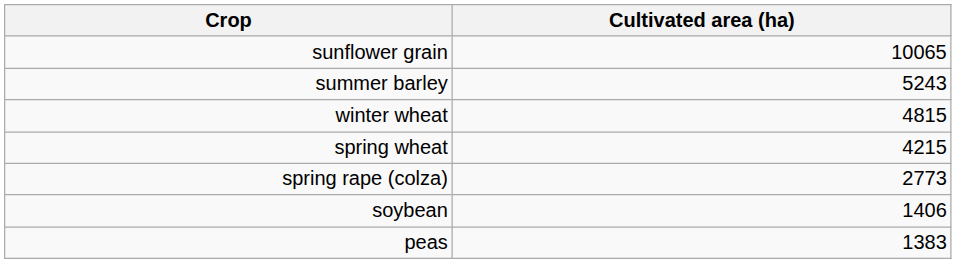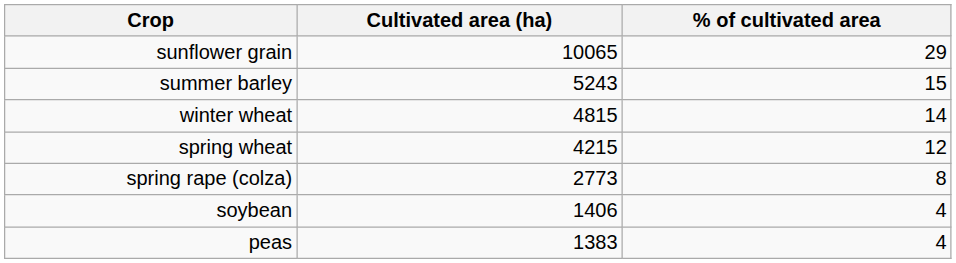 <table class="wikitable" style="width: 60%; height: 200px;text-align:right">
 <tr>
 <th>Crop</th>
 <th>Cultivated area (ha)</th>
+<th>% of cultivated area</th>
 </tr>
 <tr>
 <td>sunflower grain</td>
 <td>10065</td>
+<td>29</td>
 </tr>
 <tr>
 <td>summer barley</td>
 <td>5243</td>
+<td>15</td>
 </tr>
 <tr>
 <td>winter wheat</td>
 <td>4815</td>
+<td>14</td>
 </tr>
 <tr>
 <td>spring wheat</td>
 <td>4215</td>
+<td>12</td>
 </tr>
 <tr>
 <td>spring rape (colza)</td>
 <td>2773</td>
+<td>8</td>
 </tr>
 <tr>
 <td>soybean</td>
 <td>1406</td>
+<td>4</td>
 </tr>
 <tr>
 <td>peas</td>
 <td>1383</td>
+<td>4</td>
 </tr>
 </table>
